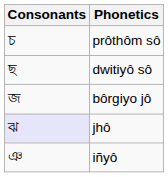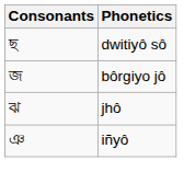 <table class="wikitable">
 <tr>
 <th>Consonants</th>
 <th>Phonetics</th>
-</tr>
-<tr>
-<td>চ</td>
-<td>prôthôm sô</td>
 </tr>
 <tr>
 <td>ছ</td>
 <td>dwitiyô sô</td>
 </tr>
 <tr>
 <td>জ</td>
 <td>bôrgiyo jô</td>
 </tr>
 <tr>
-<td style="background: lavender;">ঝ</td>
+<td>ঝ</td>
 <td>jhô</td>
 </tr>
 <tr>
 <td>ঞ</td>
 <td>iñyô</td>
 </tr>
 </table>
